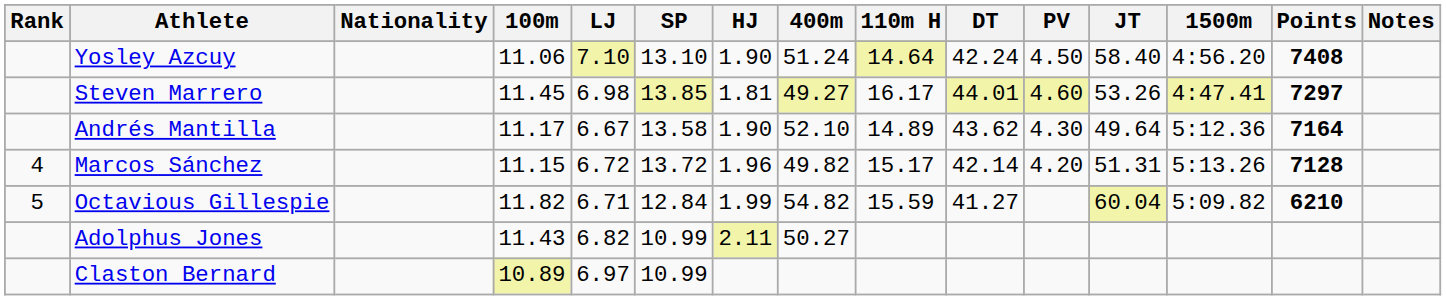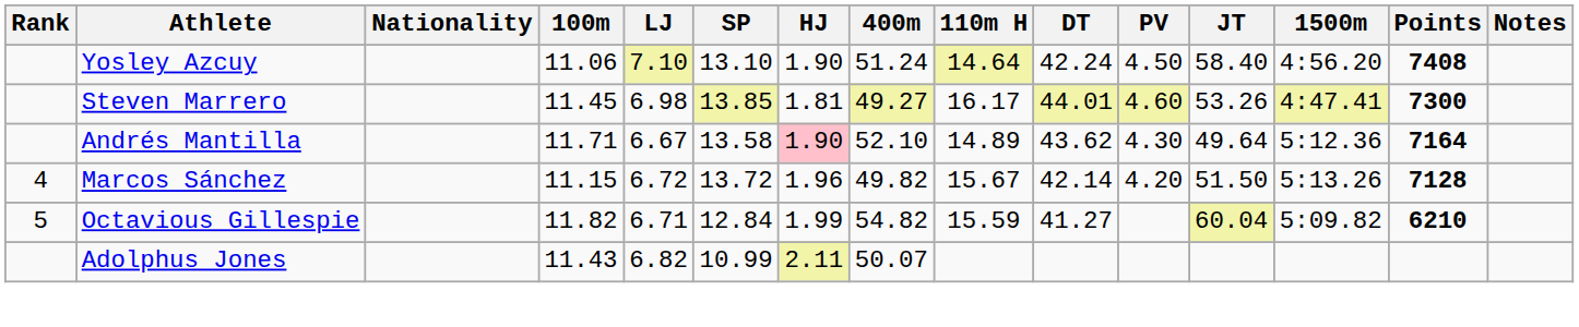 <table class="wikitable sortable" style=" text-align:center;font-size:95%">
 <tr>
 <th>Rank</th>
 <th>Athlete</th>
 <th>Nationality</th>
 <th>100m</th>
 <th>LJ</th>
 <th>SP</th>
 <th>HJ</th>
 <th>400m</th>
 <th>110m H</th>
 <th>DT</th>
 <th>PV</th>
 <th>JT</th>
 <th>1500m</th>
 <th>Points</th>
 <th>Notes</th>
 </tr>
 <tr>
 <td></td>
 <td align=left><a href='#'>Yosley Azcuy</a></td>
 <td align=left></td>
 <td>11.06</td>
 <td bgcolor=#F2F5A9>7.10</td>
 <td>13.10</td>
 <td>1.90</td>
 <td>51.24</td>
 <td bgcolor=#F2F5A9>14.64</td>
 <td>42.24</td>
 <td>4.50</td>
 <td>58.40</td>
 <td>4:56.20</td>
 <td><strong>7408</strong></td>
 <td></td>
 </tr>
 <tr>
 <td></td>
 <td align=left><a href='#'>Steven Marrero</a></td>
 <td align=left></td>
 <td>11.45</td>
 <td>6.98</td>
 <td bgcolor=#F2F5A9>13.85</td>
 <td>1.81</td>
 <td bgcolor=#F2F5A9>49.27</td>
 <td>16.17</td>
 <td bgcolor=#F2F5A9>44.01</td>
 <td bgcolor=#F2F5A9>4.60</td>
 <td>53.26</td>
 <td bgcolor=#F2F5A9>4:47.41</td>
-<td><strong>7297</strong></td>
+<td><strong>7300</strong></td>
 <td></td>
 </tr>
 <tr>
 <td></td>
 <td align=left><a href='#'>Andrés Mantilla</a></td>
 <td align=left></td>
-<td>11.17</td>
+<td>11.71</td>
 <td>6.67</td>
 <td>13.58</td>
-<td>1.90</td>
+<td style="background: pink;">1.90</td>
 <td>52.10</td>
 <td>14.89</td>
 <td>43.62</td>
 <td>4.30</td>
 <td>49.64</td>
 <td>5:12.36</td>
 <td><strong>7164</strong></td>
 <td></td>
 </tr>
 <tr>
 <td>4</td>
 <td align=left><a href='#'>Marcos Sánchez</a></td>
 <td align=left></td>
 <td>11.15</td>
 <td>6.72</td>
 <td>13.72</td>
 <td>1.96</td>
 <td>49.82</td>
-<td>15.17</td>
+<td>15.67</td>
 <td>42.14</td>
 <td>4.20</td>
-<td>51.31</td>
+<td>51.50</td>
 <td>5:13.26</td>
 <td><strong>7128</strong></td>
 <td></td>
 </tr>
 <tr>
 <td>5</td>
 <td align=left><a href='#'>Octavious Gillespie</a></td>
 <td align=left></td>
 <td>11.82</td>
 <td>6.71</td>
 <td>12.84</td>
 <td>1.99</td>
 <td>54.82</td>
 <td>15.59</td>
 <td>41.27</td>
 <td></td>
 <td bgcolor=#F2F5A9>60.04</td>
 <td>5:09.82</td>
 <td><strong>6210</strong></td>
 <td></td>
 </tr>
 <tr>
 <td></td>
 <td align=left><a href='#'>Adolphus Jones</a></td>
 <td align=left></td>
 <td>11.43</td>
 <td>6.82</td>
 <td>10.99</td>
 <td bgcolor=#F2F5A9>2.11</td>
-<td>50.27</td>
-<td></td>
-<td></td>
-<td></td>
-<td></td>
-<td></td>
-<td><strong></strong></td>
-<td></td>
-</tr>
-<tr>
-<td></td>
-<td align=left><a href='#'>Claston Bernard</a></td>
-<td align=left></td>
-<td bgcolor=#F2F5A9>10.89</td>
-<td>6.97</td>
-<td>10.99</td>
-<td></td>
-<td></td>
+<td>50.07</td>
 <td></td>
 <td></td>
 <td></td>
 <td></td>
 <td></td>
 <td><strong></strong></td>
 <td></td>
 </tr>
 </table>
